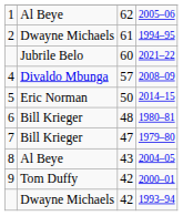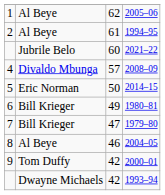 <table class="wikitable">
 <tr>
 </tr>
 <tr>
 <td>1</td>
 <td>Al Beye</td>
 <td>62</td>
 <td style="font-size:80%;"><a href='#'>2005–06</a></td>
 </tr>
 <tr>
 <td>2</td>
-<td>Dwayne Michaels</td>
+<td>Al Beye</td>
 <td>61</td>
 <td style="font-size:80%;"><a href='#'>1994–95</a></td>
 </tr>
 <tr>
 <td></td>
 <td>Jubrile Belo</td>
 <td>60</td>
 <td style="font-size:80%;"><a href='#'>2021–22</a></td>
 </tr>
 <tr>
 <td>4</td>
 <td><a href='#'>Divaldo Mbunga</a></td>
 <td>57</td>
 <td style="font-size:80%;"><a href='#'>2008–09</a></td>
 </tr>
 <tr>
 <td>5</td>
 <td>Eric Norman</td>
 <td>50</td>
 <td style="font-size:80%;"><a href='#'>2014–15</a></td>
 </tr>
 <tr>
 <td>6</td>
 <td>Bill Krieger</td>
-<td>48</td>
+<td>49</td>
 <td style="font-size:80%;"><a href='#'>1980–81</a></td>
 </tr>
 <tr>
 <td>7</td>
 <td>Bill Krieger</td>
 <td>47</td>
 <td style="font-size:80%;"><a href='#'>1979–80</a></td>
 </tr>
 <tr>
 <td>8</td>
 <td>Al Beye</td>
-<td>43</td>
+<td>46</td>
 <td style="font-size:80%;"><a href='#'>2004–05</a></td>
 </tr>
 <tr>
 <td>9</td>
 <td>Tom Duffy</td>
 <td>42</td>
 <td style="font-size:80%;"><a href='#'>2000–01</a></td>
 </tr>
 <tr>
 <td></td>
 <td>Dwayne Michaels</td>
 <td>42</td>
 <td style="font-size:80%;"><a href='#'>1993–94</a></td>
 </tr>
 </table>
